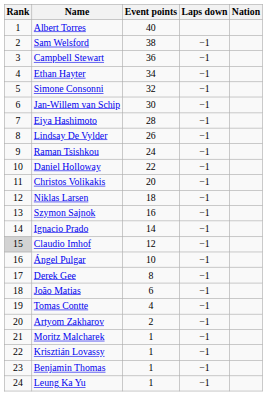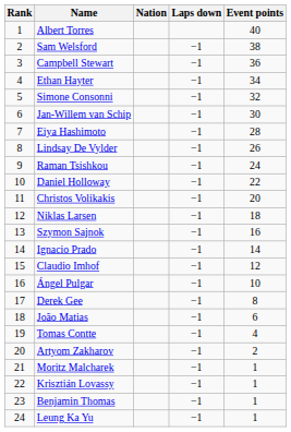 <table class="wikitable sortable" style="text-align:center">
 <tr>
 <th>Rank</th>
 <th>Name</th>
+<th>Nation</th>
+<th>Laps down</th>
 <th>Event points</th>
-<th>Laps down</th>
-<th>Nation</th>
 </tr>
 <tr>
 <td>1</td>
 <td align=left><a href='#'>Albert Torres</a></td>
+<td align=left></td>
+<td></td>
 <td>40</td>
-<td></td>
-<td align=left></td>
 </tr>
 <tr>
 <td>2</td>
 <td align=left><a href='#'>Sam Welsford</a></td>
+<td align=left></td>
+<td>−1</td>
 <td>38</td>
-<td>−1</td>
-<td align=left></td>
 </tr>
 <tr>
 <td>3</td>
 <td align=left><a href='#'>Campbell Stewart</a></td>
+<td align=left></td>
+<td>−1</td>
 <td>36</td>
-<td>−1</td>
-<td align=left></td>
 </tr>
 <tr>
 <td>4</td>
 <td align=left><a href='#'>Ethan Hayter</a></td>
+<td align=left></td>
+<td>−1</td>
 <td>34</td>
-<td>−1</td>
-<td align=left></td>
 </tr>
 <tr>
 <td>5</td>
 <td align=left><a href='#'>Simone Consonni</a></td>
+<td align=left></td>
+<td>−1</td>
 <td>32</td>
-<td>−1</td>
-<td align=left></td>
 </tr>
 <tr>
 <td>6</td>
 <td align=left><a href='#'>Jan-Willem van Schip</a></td>
+<td align=left></td>
+<td>−1</td>
 <td>30</td>
-<td>−1</td>
-<td align=left></td>
 </tr>
 <tr>
 <td>7</td>
 <td align=left><a href='#'>Eiya Hashimoto</a></td>
+<td align=left></td>
+<td>−1</td>
 <td>28</td>
-<td>−1</td>
-<td align=left></td>
 </tr>
 <tr>
 <td>8</td>
 <td align=left><a href='#'>Lindsay De Vylder</a></td>
+<td align=left></td>
+<td>−1</td>
 <td>26</td>
-<td>−1</td>
-<td align=left></td>
 </tr>
 <tr>
 <td>9</td>
 <td align=left><a href='#'>Raman Tsishkou</a></td>
+<td align=left></td>
+<td>−1</td>
 <td>24</td>
-<td>−1</td>
-<td align=left></td>
 </tr>
 <tr>
 <td>10</td>
 <td align=left><a href='#'>Daniel Holloway</a></td>
+<td align=left></td>
+<td>−1</td>
 <td>22</td>
-<td>−1</td>
-<td align=left></td>
 </tr>
 <tr>
 <td>11</td>
 <td align=left><a href='#'>Christos Volikakis</a></td>
+<td align=left></td>
+<td>−1</td>
 <td>20</td>
-<td>−1</td>
-<td align=left></td>
 </tr>
 <tr>
 <td>12</td>
 <td align=left><a href='#'>Niklas Larsen</a></td>
+<td align=left></td>
+<td>−1</td>
 <td>18</td>
-<td>−1</td>
-<td align=left></td>
 </tr>
 <tr>
 <td>13</td>
 <td align=left><a href='#'>Szymon Sajnok</a></td>
+<td align=left></td>
+<td>−1</td>
 <td>16</td>
-<td>−1</td>
-<td align=left></td>
 </tr>
 <tr>
 <td>14</td>
 <td align=left><a href='#'>Ignacio Prado</a></td>
+<td align=left></td>
+<td>−1</td>
 <td>14</td>
-<td>−1</td>
-<td align=left></td>
 </tr>
 <tr>
-<td style="background: lightgrey;">15</td>
+<td>15</td>
 <td align=left><a href='#'>Claudio Imhof</a></td>
+<td align=left></td>
+<td>−1</td>
 <td>12</td>
-<td>−1</td>
-<td align=left></td>
 </tr>
 <tr>
 <td>16</td>
 <td align=left><a href='#'>Ángel Pulgar</a></td>
+<td align=left></td>
+<td>−1</td>
 <td>10</td>
-<td>−1</td>
-<td align=left></td>
 </tr>
 <tr>
 <td>17</td>
 <td align=left><a href='#'>Derek Gee</a></td>
+<td align=left></td>
+<td>−1</td>
 <td>8</td>
-<td>−1</td>
-<td align=left></td>
 </tr>
 <tr>
 <td>18</td>
 <td align=left><a href='#'>João Matias</a></td>
+<td align=left></td>
+<td>−1</td>
 <td>6</td>
-<td>−1</td>
-<td align=left></td>
 </tr>
 <tr>
 <td>19</td>
 <td align=left><a href='#'>Tomas Contte</a></td>
+<td align=left></td>
+<td>−1</td>
 <td>4</td>
-<td>−1</td>
-<td align=left></td>
 </tr>
 <tr>
 <td>20</td>
 <td align=left><a href='#'>Artyom Zakharov</a></td>
+<td align=left></td>
+<td>−1</td>
 <td>2</td>
-<td>−1</td>
-<td align=left></td>
 </tr>
 <tr>
 <td>21</td>
 <td align=left><a href='#'>Moritz Malcharek</a></td>
+<td align=left></td>
+<td>−1</td>
 <td>1</td>
-<td>−1</td>
-<td align=left></td>
 </tr>
 <tr>
 <td>22</td>
 <td align=left><a href='#'>Krisztián Lovassy</a></td>
+<td align=left></td>
+<td>−1</td>
 <td>1</td>
-<td>−1</td>
-<td align=left></td>
 </tr>
 <tr>
 <td>23</td>
 <td align=left><a href='#'>Benjamin Thomas</a></td>
+<td align=left></td>
+<td>−1</td>
 <td>1</td>
-<td>−1</td>
-<td align=left></td>
 </tr>
 <tr>
 <td>24</td>
 <td align=left><a href='#'>Leung Ka Yu</a></td>
+<td align=left></td>
+<td>−1</td>
 <td>1</td>
-<td>−1</td>
-<td align=left></td>
 </tr>
 </table>
